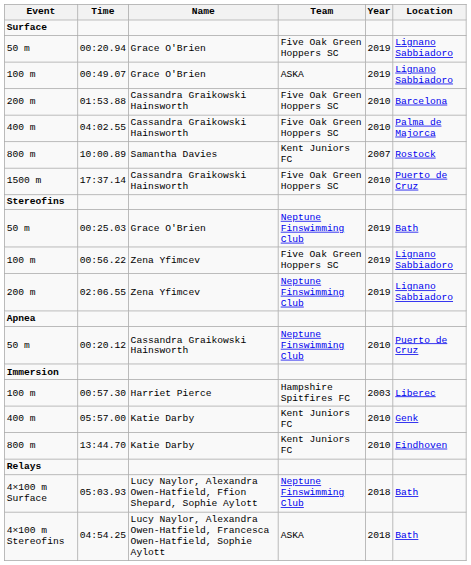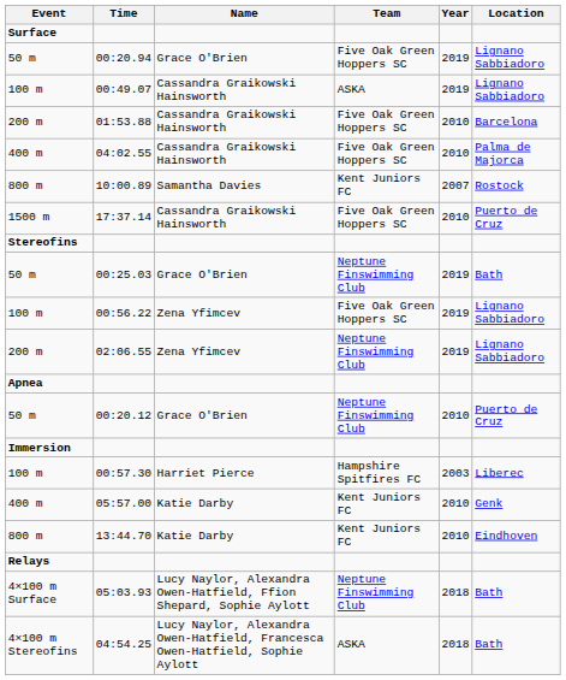 <table class="wikitable" style="width: 95%; font-size: 95%;">
 <tr>
 <th>Event</th>
 <th>Time</th>
 <th>Name</th>
 <th>Team</th>
 <th>Year</th>
 <th>Location</th>
 </tr>
 <tr>
 <td><strong>Surface</strong></td>
 <td></td>
 <td></td>
 <td></td>
 <td></td>
 </tr>
 <tr>
 <td>50 m</td>
 <td>00:20.94</td>
 <td>Grace O'Brien</td>
 <td>Five Oak Green Hoppers SC</td>
 <td>2019</td>
 <td> <a href='#'>Lignano Sabbiadoro</a></td>
 </tr>
 <tr>
 <td>100 m</td>
 <td>00:49.07</td>
-<td>Grace O'Brien</td>
+<td>Cassandra Graikowski Hainsworth</td>
 <td>ASKA</td>
 <td>2019</td>
 <td> <a href='#'>Lignano Sabbiadoro</a></td>
 </tr>
 <tr>
 <td>200 m</td>
 <td>01:53.88</td>
 <td>Cassandra Graikowski Hainsworth</td>
 <td>Five Oak Green Hoppers SC</td>
 <td>2010</td>
 <td> <a href='#'>Barcelona</a></td>
 </tr>
 <tr>
 <td>400 m</td>
 <td>04:02.55</td>
 <td>Cassandra Graikowski Hainsworth</td>
 <td>Five Oak Green Hoppers SC</td>
 <td>2010</td>
 <td> <a href='#'>Palma de Majorca</a></td>
 </tr>
 <tr>
 <td>800 m</td>
 <td>10:00.89</td>
 <td>Samantha Davies</td>
 <td>Kent Juniors FC</td>
 <td>2007</td>
 <td> <a href='#'>Rostock</a></td>
 </tr>
 <tr>
 <td>1500 m</td>
 <td>17:37.14</td>
 <td>Cassandra Graikowski Hainsworth</td>
 <td>Five Oak Green Hoppers SC</td>
 <td>2010</td>
 <td> <a href='#'>Puerto de Cruz</a></td>
 </tr>
 <tr>
 <td><strong>Stereofins</strong></td>
 <td></td>
 <td></td>
 <td></td>
 <td></td>
 </tr>
 <tr>
 <td>50 m</td>
 <td>00:25.03</td>
 <td>Grace O'Brien</td>
 <td><a href='#'>Neptune Finswimming Club</a></td>
 <td>2019</td>
 <td> <a href='#'>Bath</a></td>
 </tr>
 <tr>
 <td>100 m</td>
 <td>00:56.22</td>
 <td>Zena Yfimcev</td>
 <td>Five Oak Green Hoppers SC</td>
 <td>2019</td>
 <td> <a href='#'>Lignano Sabbiadoro</a></td>
 </tr>
 <tr>
 <td>200 m</td>
 <td>02:06.55</td>
 <td>Zena Yfimcev</td>
 <td><a href='#'>Neptune Finswimming Club</a></td>
 <td>2019</td>
 <td> <a href='#'>Lignano Sabbiadoro</a></td>
 </tr>
 <tr>
 <td><strong>Apnea</strong></td>
 <td></td>
 <td></td>
 <td></td>
 <td></td>
 <td></td>
 </tr>
 <tr>
 <td>50 m</td>
 <td>00:20.12</td>
-<td>Cassandra Graikowski Hainsworth</td>
+<td>Grace O'Brien</td>
 <td><a href='#'>Neptune Finswimming Club</a></td>
 <td>2010</td>
 <td> <a href='#'>Puerto de Cruz</a></td>
 </tr>
 <tr>
 <td><strong>Immersion</strong></td>
 <td></td>
 <td></td>
 <td></td>
 <td></td>
 <td></td>
 </tr>
 <tr>
 <td>100 m</td>
 <td>00:57.30</td>
 <td>Harriet Pierce</td>
 <td>Hampshire Spitfires FC</td>
 <td>2003</td>
 <td> <a href='#'>Liberec</a></td>
 </tr>
 <tr>
 <td>400 m</td>
 <td>05:57.00</td>
 <td>Katie Darby</td>
 <td>Kent Juniors FC</td>
 <td>2010</td>
 <td> <a href='#'>Genk</a></td>
 </tr>
 <tr>
 <td>800 m</td>
 <td>13:44.70</td>
 <td>Katie Darby</td>
 <td>Kent Juniors FC</td>
 <td>2010</td>
 <td> <a href='#'>Eindhoven</a></td>
 </tr>
 <tr>
 <td><strong>Relays</strong></td>
 <td></td>
 <td></td>
 <td></td>
 <td></td>
 <td></td>
 </tr>
 <tr>
 <td>4×100 m Surface</td>
 <td>05:03.93</td>
 <td>Lucy Naylor, Alexandra Owen-Hatfield, Ffion Shepard, Sophie Aylott</td>
 <td><a href='#'>Neptune Finswimming Club</a></td>
 <td>2018</td>
 <td> <a href='#'>Bath</a></td>
 </tr>
 <tr>
 <td>4×100 m Stereofins</td>
 <td>04:54.25</td>
 <td>Lucy Naylor, Alexandra Owen-Hatfield, Francesca Owen-Hatfield, Sophie Aylott</td>
 <td>ASKA</td>
 <td>2018</td>
 <td> <a href='#'>Bath</a></td>
 </tr>
 </table>
